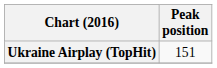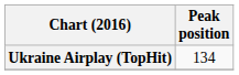 <table class="wikitable  plainrowheaders" style="text-align:center">
 <tr>
 <th scope="col">Chart (2016)</th>
 <th scope="col">Peak<br>position</th>
 </tr>
 <tr>
 <th scope="row">Ukraine Airplay (TopHit)</th>
-<td>151</td>
+<td>134</td>
 </tr>
 <tr>
 </tr>
 </table>
